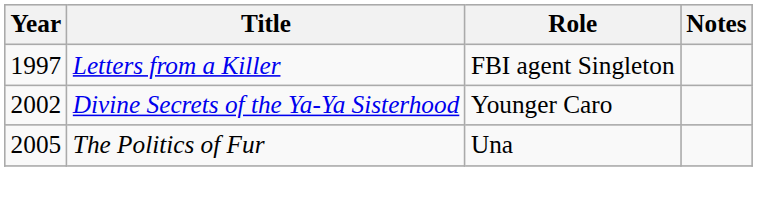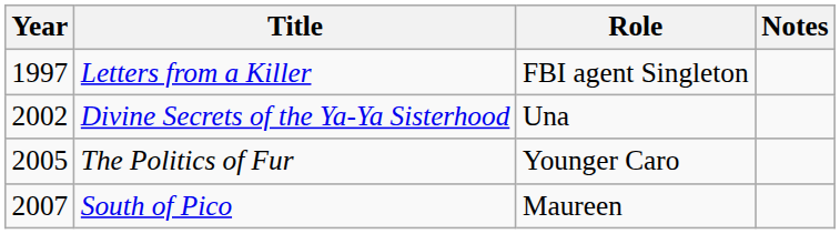 <table class="wikitable">
 <tr>
 <th>Year</th>
 <th>Title</th>
 <th>Role</th>
 <th>Notes</th>
 </tr>
 <tr>
 <td>1997</td>
 <td><em><a href='#'>Letters from a Killer</a></em></td>
 <td>FBI agent Singleton</td>
 <td></td>
 </tr>
 <tr>
 <td>2002</td>
 <td><em><a href='#'>Divine Secrets of the Ya-Ya Sisterhood</a></em></td>
-<td>Younger Caro</td>
+<td>Una</td>
 <td></td>
 </tr>
 <tr>
 <td>2005</td>
 <td><em>The Politics of Fur</em></td>
-<td>Una</td>
+<td>Younger Caro</td>
+<td></td>
+</tr>
+<tr>
+<td>2007</td>
+<td><em><a href='#'>South of Pico</a></em></td>
+<td>Maureen</td>
 <td></td>
 </tr>
 </table>
